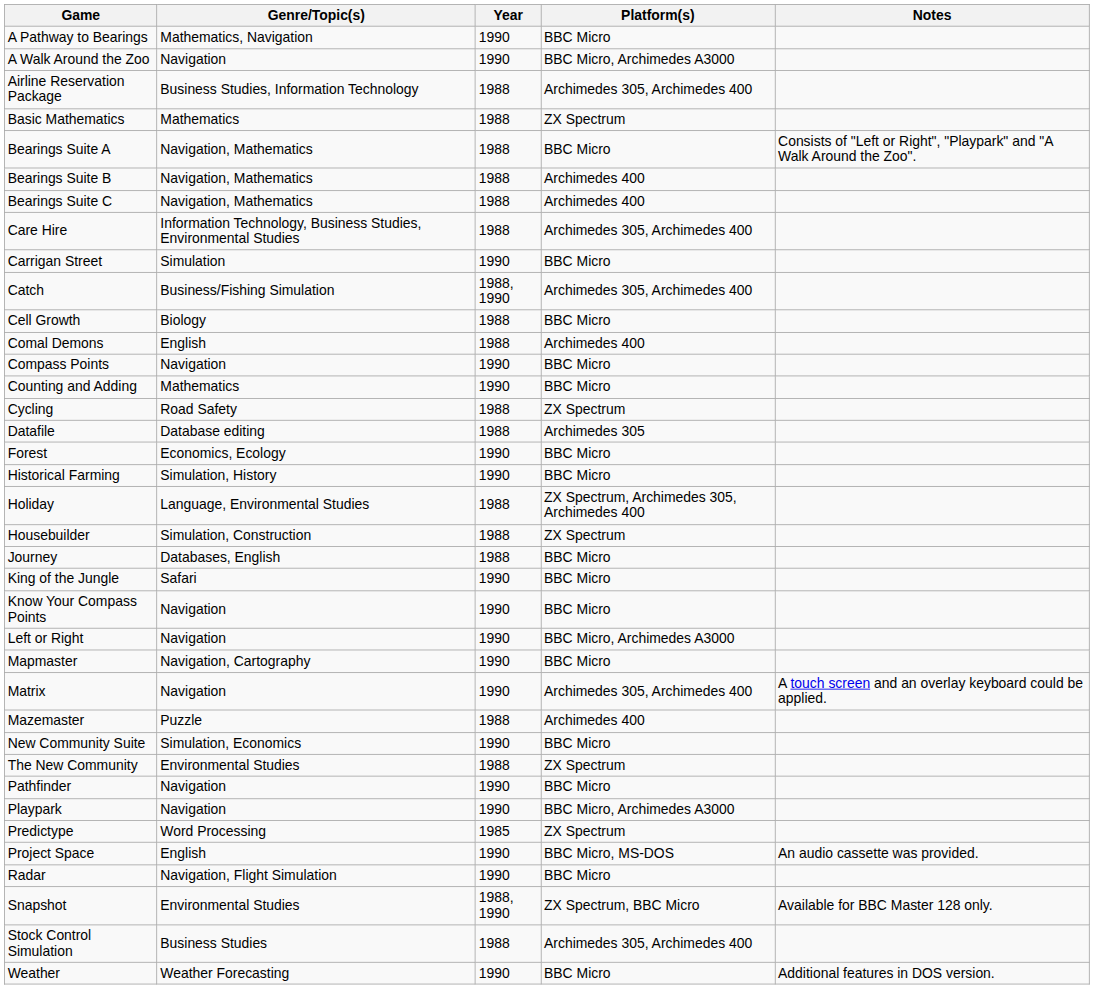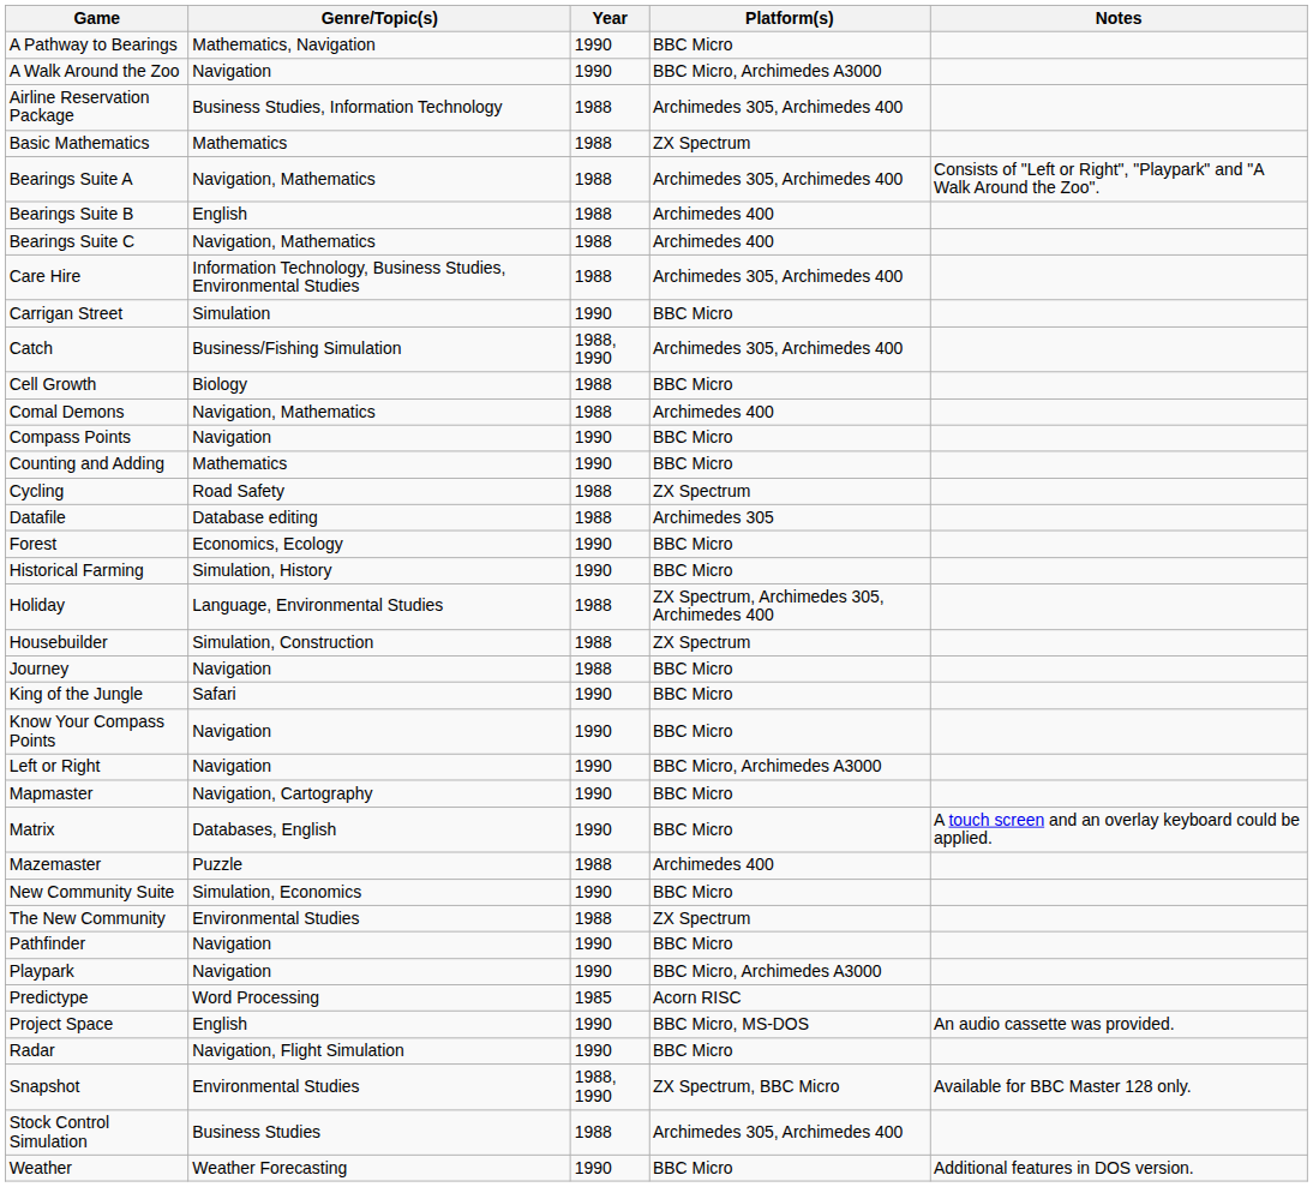 <table class="wikitable">
 <tr>
 <th>Game</th>
 <th>Genre/Topic(s)</th>
 <th>Year</th>
 <th>Platform(s)</th>
 <th>Notes</th>
 </tr>
 <tr>
 <td>A Pathway to Bearings</td>
 <td>Mathematics, Navigation</td>
 <td>1990</td>
 <td>BBC Micro</td>
 <td></td>
 </tr>
 <tr>
 <td>A Walk Around the Zoo</td>
 <td>Navigation</td>
 <td>1990</td>
 <td>BBC Micro, Archimedes A3000</td>
 <td></td>
 </tr>
 <tr>
 <td>Airline Reservation Package</td>
 <td>Business Studies, Information Technology</td>
 <td>1988</td>
 <td>Archimedes 305, Archimedes 400</td>
 <td></td>
 </tr>
 <tr>
 <td>Basic Mathematics</td>
 <td>Mathematics</td>
 <td>1988</td>
 <td>ZX Spectrum</td>
 <td></td>
 </tr>
 <tr>
 <td>Bearings Suite A</td>
 <td>Navigation, Mathematics</td>
 <td>1988</td>
-<td>BBC Micro</td>
+<td>Archimedes 305, Archimedes 400</td>
 <td>Consists of "Left or Right", "Playpark" and "A Walk Around the Zoo".</td>
 </tr>
 <tr>
 <td>Bearings Suite B</td>
-<td>Navigation, Mathematics</td>
+<td>English</td>
 <td>1988</td>
 <td>Archimedes 400</td>
 <td></td>
 </tr>
 <tr>
 <td>Bearings Suite C</td>
 <td>Navigation, Mathematics</td>
 <td>1988</td>
 <td>Archimedes 400</td>
 <td></td>
 </tr>
 <tr>
 <td>Care Hire</td>
 <td>Information Technology, Business Studies, Environmental Studies</td>
 <td>1988</td>
 <td>Archimedes 305, Archimedes 400</td>
 <td></td>
 </tr>
 <tr>
 <td>Carrigan Street</td>
 <td>Simulation</td>
 <td>1990</td>
 <td>BBC Micro</td>
 <td></td>
 </tr>
 <tr>
 <td>Catch</td>
 <td>Business/Fishing Simulation</td>
 <td>1988, 1990</td>
 <td>Archimedes 305, Archimedes 400</td>
 <td></td>
 </tr>
 <tr>
 <td>Cell Growth</td>
 <td>Biology</td>
 <td>1988</td>
 <td>BBC Micro</td>
 <td></td>
 </tr>
 <tr>
 <td>Comal Demons</td>
-<td>English</td>
+<td>Navigation, Mathematics</td>
 <td>1988</td>
 <td>Archimedes 400</td>
 <td></td>
 </tr>
 <tr>
 <td>Compass Points</td>
 <td>Navigation</td>
 <td>1990</td>
 <td>BBC Micro</td>
 <td></td>
 </tr>
 <tr>
 <td>Counting and Adding</td>
 <td>Mathematics</td>
 <td>1990</td>
 <td>BBC Micro</td>
 <td></td>
 </tr>
 <tr>
 <td>Cycling</td>
 <td>Road Safety</td>
 <td>1988</td>
 <td>ZX Spectrum</td>
 <td></td>
 </tr>
 <tr>
 <td>Datafile</td>
 <td>Database editing</td>
 <td>1988</td>
 <td>Archimedes 305</td>
 <td></td>
 </tr>
 <tr>
 <td>Forest</td>
 <td>Economics, Ecology</td>
 <td>1990</td>
 <td>BBC Micro</td>
 <td></td>
 </tr>
 <tr>
 <td>Historical Farming</td>
 <td>Simulation, History</td>
 <td>1990</td>
 <td>BBC Micro</td>
 <td></td>
 </tr>
 <tr>
 <td>Holiday</td>
 <td>Language, Environmental Studies</td>
 <td>1988</td>
 <td>ZX Spectrum, Archimedes 305, Archimedes 400</td>
 <td></td>
 </tr>
 <tr>
 <td>Housebuilder</td>
 <td>Simulation, Construction</td>
 <td>1988</td>
 <td>ZX Spectrum</td>
 <td></td>
 </tr>
 <tr>
 <td>Journey</td>
-<td>Databases, English</td>
+<td>Navigation</td>
 <td>1988</td>
 <td>BBC Micro</td>
 <td></td>
 </tr>
 <tr>
 <td>King of the Jungle</td>
 <td>Safari</td>
 <td>1990</td>
 <td>BBC Micro</td>
 <td></td>
 </tr>
 <tr>
 <td>Know Your Compass Points</td>
 <td>Navigation</td>
 <td>1990</td>
 <td>BBC Micro</td>
 <td></td>
 </tr>
 <tr>
 <td>Left or Right</td>
 <td>Navigation</td>
 <td>1990</td>
 <td>BBC Micro, Archimedes A3000</td>
 <td></td>
 </tr>
 <tr>
 <td>Mapmaster</td>
 <td>Navigation, Cartography</td>
 <td>1990</td>
 <td>BBC Micro</td>
 <td></td>
 </tr>
 <tr>
 <td>Matrix</td>
-<td>Navigation</td>
+<td>Databases, English</td>
 <td>1990</td>
-<td>Archimedes 305, Archimedes 400</td>
+<td>BBC Micro</td>
 <td>A <a href='#'>touch screen</a> and an overlay keyboard could be applied.</td>
 </tr>
 <tr>
 <td>Mazemaster</td>
 <td>Puzzle</td>
 <td>1988</td>
 <td>Archimedes 400</td>
 <td></td>
 </tr>
 <tr>
 <td>New Community Suite</td>
 <td>Simulation, Economics</td>
 <td>1990</td>
 <td>BBC Micro</td>
 <td></td>
 </tr>
 <tr>
 <td>The New Community</td>
 <td>Environmental Studies</td>
 <td>1988</td>
 <td>ZX Spectrum</td>
 <td></td>
 </tr>
 <tr>
 <td>Pathfinder</td>
 <td>Navigation</td>
 <td>1990</td>
 <td>BBC Micro</td>
 <td></td>
 </tr>
 <tr>
 <td>Playpark</td>
 <td>Navigation</td>
 <td>1990</td>
 <td>BBC Micro, Archimedes A3000</td>
 <td></td>
 </tr>
 <tr>
 <td>Predictype</td>
 <td>Word Processing</td>
 <td>1985</td>
-<td>ZX Spectrum</td>
+<td>Acorn RISC</td>
 <td></td>
 </tr>
 <tr>
 <td>Project Space</td>
 <td>English</td>
 <td>1990</td>
 <td>BBC Micro, MS-DOS</td>
 <td>An audio cassette was provided.</td>
 </tr>
 <tr>
 <td>Radar</td>
 <td>Navigation, Flight Simulation</td>
 <td>1990</td>
 <td>BBC Micro</td>
 <td></td>
 </tr>
 <tr>
 <td>Snapshot</td>
 <td>Environmental Studies</td>
 <td>1988, 1990</td>
 <td>ZX Spectrum, BBC Micro</td>
 <td>Available for BBC Master 128 only.</td>
 </tr>
 <tr>
 <td>Stock Control Simulation</td>
 <td>Business Studies</td>
 <td>1988</td>
 <td>Archimedes 305, Archimedes 400</td>
 <td></td>
 </tr>
 <tr>
 <td>Weather</td>
 <td>Weather Forecasting</td>
 <td>1990</td>
 <td>BBC Micro</td>
 <td>Additional features in DOS version.</td>
 </tr>
 </table>
